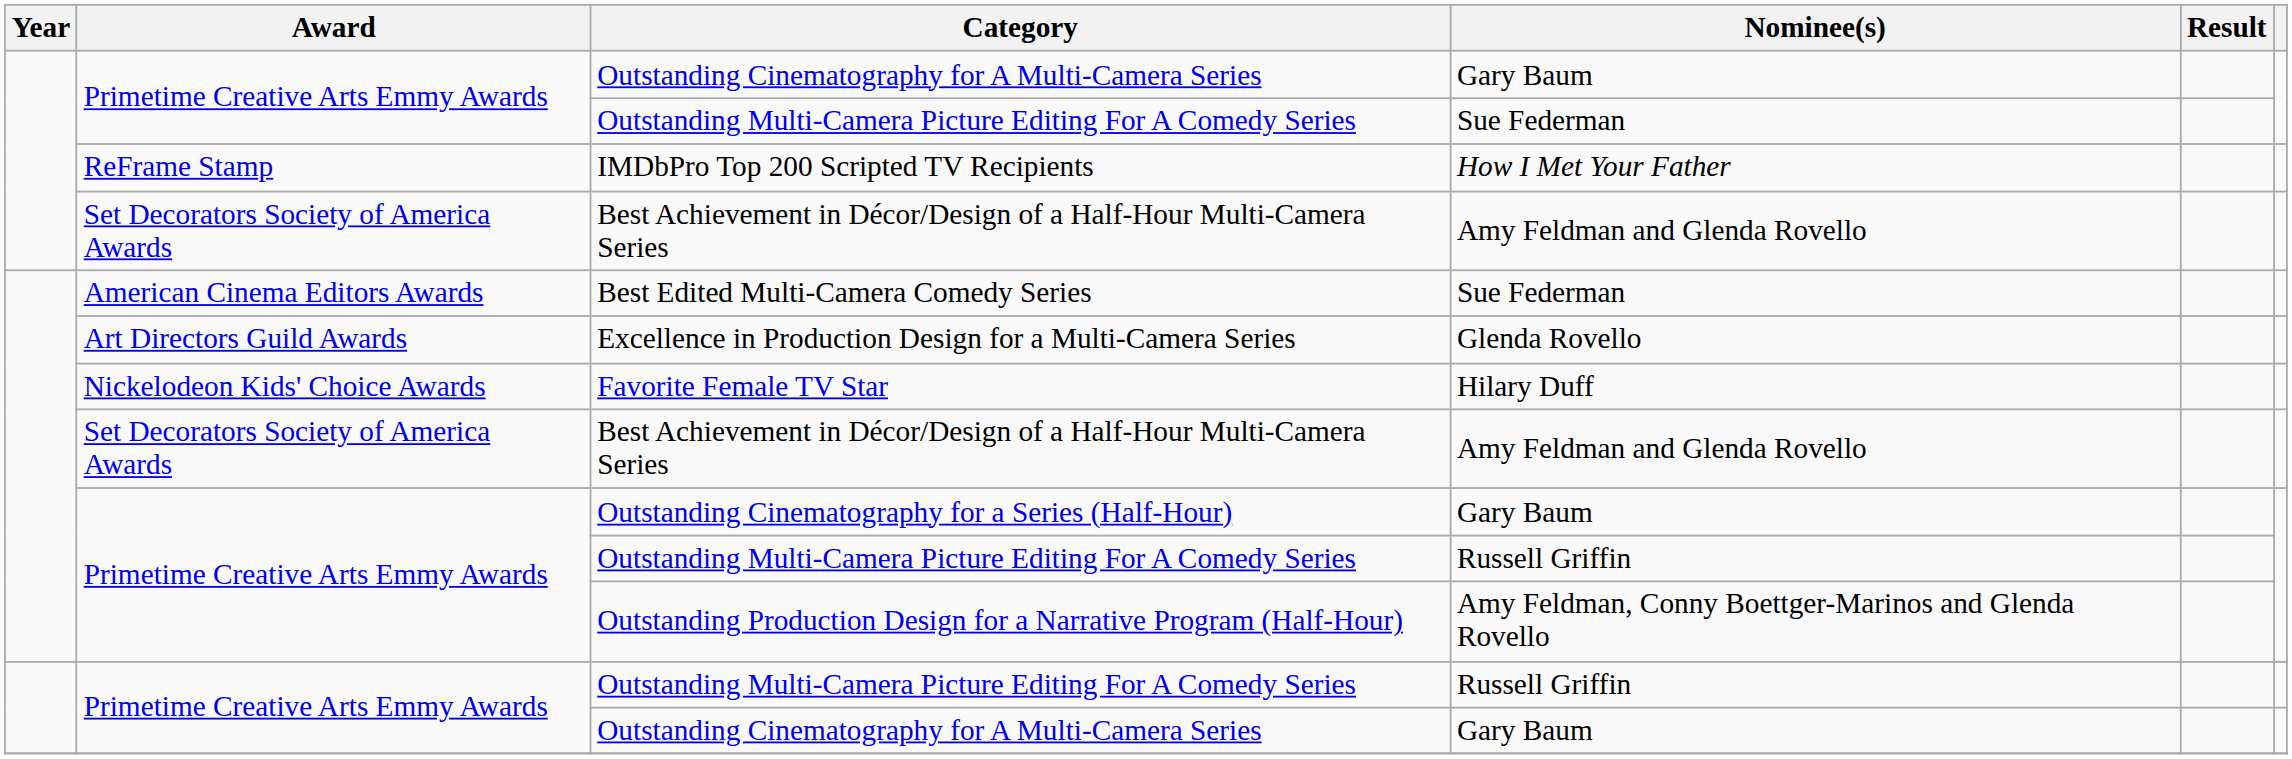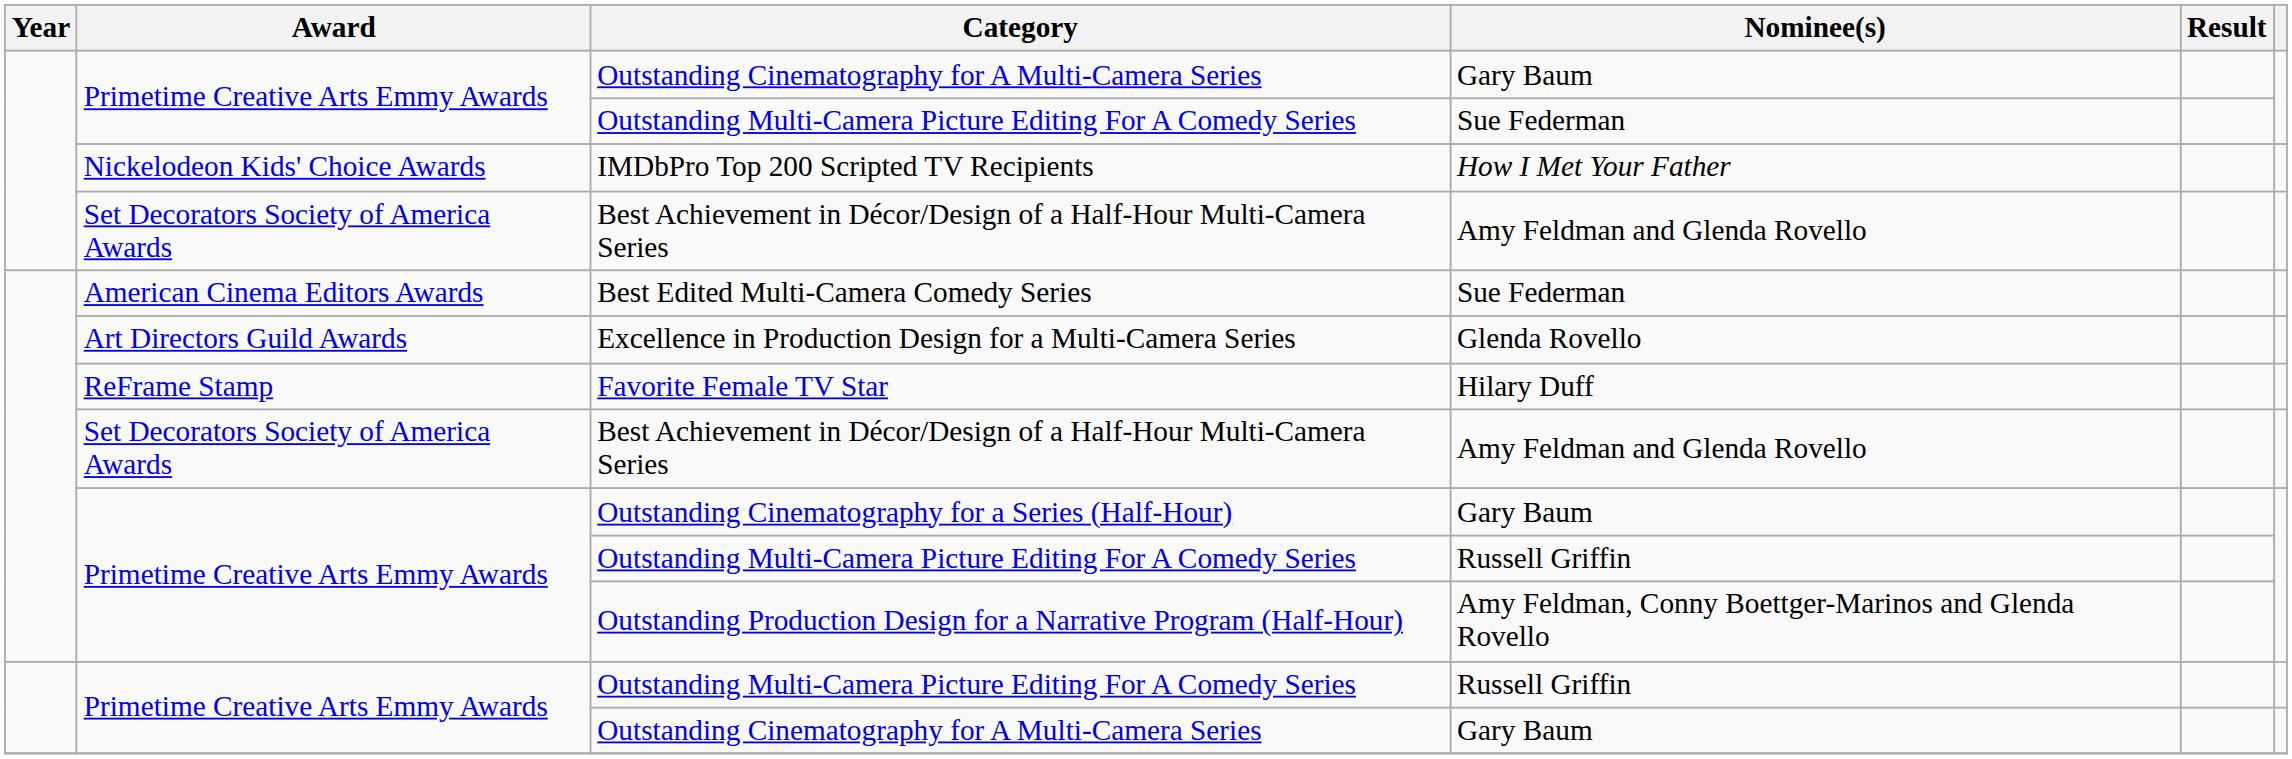 <table class="wikitable sortable plainrowheaders">
 <tr>
 <th scope="col">Year</th>
 <th scope="col">Award</th>
 <th scope="col">Category</th>
 <th scope="col">Nominee(s)</th>
 <th scope="col">Result</th>
 <th scope="col" class="unsortable"></th>
 </tr>
 <tr>
 <td rowspan="4"></td>
 <td rowspan="2"><a href='#'>Primetime Creative Arts Emmy Awards</a></td>
 <td><a href='#'>Outstanding Cinematography for A Multi-Camera Series</a></td>
 <td>Gary Baum </td>
 <td></td>
 <td rowspan="2" style="text-align:center;"></td>
 </tr>
 <tr>
 <td><a href='#'>Outstanding Multi-Camera Picture Editing For A Comedy Series</a></td>
 <td>Sue Federman </td>
 <td></td>
 </tr>
 <tr>
-<td><a href='#'>ReFrame Stamp</a></td>
+<td><a href='#'>Nickelodeon Kids' Choice Awards</a></td>
 <td>IMDbPro Top 200 Scripted TV Recipients</td>
 <td><em>How I Met Your Father</em></td>
 <td></td>
 <td style="text-align:center;"></td>
 </tr>
 <tr>
 <td><a href='#'>Set Decorators Society of America Awards</a></td>
 <td>Best Achievement in Décor/Design of a Half-Hour Multi-Camera Series</td>
 <td>Amy Feldman and Glenda Rovello</td>
 <td></td>
 <td style="text-align:center;"></td>
 </tr>
 <tr>
 <td rowspan="7"></td>
 <td><a href='#'>American Cinema Editors Awards</a></td>
 <td>Best Edited Multi-Camera Comedy Series</td>
 <td>Sue Federman </td>
 <td></td>
 <td style="text-align:center;"></td>
 </tr>
 <tr>
 <td><a href='#'>Art Directors Guild Awards</a></td>
 <td>Excellence in Production Design for a Multi-Camera Series</td>
 <td>Glenda Rovello </td>
 <td></td>
 <td style="text-align:center;"></td>
 </tr>
 <tr>
-<td><a href='#'>Nickelodeon Kids' Choice Awards</a></td>
+<td><a href='#'>ReFrame Stamp</a></td>
 <td><a href='#'>Favorite Female TV Star</a></td>
 <td>Hilary Duff</td>
 <td></td>
 <td style="text-align:center;"></td>
 </tr>
 <tr>
 <td><a href='#'>Set Decorators Society of America Awards</a></td>
 <td>Best Achievement in Décor/Design of a Half-Hour Multi-Camera Series</td>
 <td>Amy Feldman and Glenda Rovello</td>
 <td></td>
 <td style="text-align:center;"></td>
 </tr>
 <tr>
 <td rowspan="3"><a href='#'>Primetime Creative Arts Emmy Awards</a></td>
 <td><a href='#'>Outstanding Cinematography for a Series (Half-Hour)</a></td>
 <td>Gary Baum </td>
 <td></td>
 <td rowspan="3" style="text-align:center;"></td>
 </tr>
 <tr>
 <td><a href='#'>Outstanding Multi-Camera Picture Editing For A Comedy Series</a></td>
 <td>Russell Griffin  </td>
 <td></td>
 </tr>
 <tr>
 <td><a href='#'>Outstanding Production Design for a Narrative Program (Half-Hour)</a></td>
 <td>Amy Feldman, Conny Boettger-Marinos and Glenda Rovello </td>
 <td></td>
 </tr>
 <tr>
 <td rowspan="2"></td>
 <td rowspan="2"><a href='#'>Primetime Creative Arts Emmy Awards</a></td>
 <td><a href='#'>Outstanding Multi-Camera Picture Editing For A Comedy Series</a></td>
 <td>Russell Griffin  </td>
 <td></td>
 </tr>
 <tr>
 <td><a href='#'>Outstanding Cinematography for A Multi-Camera Series</a></td>
 <td>Gary Baum </td>
 <td></td>
 <td></td>
 </tr>
 <tr>
 </tr>
 </table>
